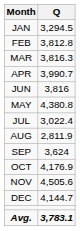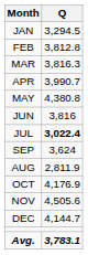 <table class="wikitable" style="text-align:center;">
 <tr>
 <th>Month</th>
 <th><strong>Q</strong></th>
 </tr>
 <tr>
 <td>JAN</td>
 <td>3,294.5</td>
 </tr>
 <tr>
 <td>FEB</td>
 <td>3,812.8</td>
 </tr>
 <tr>
 <td>MAR</td>
 <td>3,816.3</td>
 </tr>
 <tr>
 <td>APR</td>
 <td>3,990.7</td>
 </tr>
 <tr>
+<td>MAY</td>
+<td>4,380.8</td>
+</tr>
+<tr>
 <td>JUN</td>
 <td>3,816</td>
 </tr>
 <tr>
-<td>MAY</td>
-<td>4,380.8</td>
+<td>JUL</td>
+<td><strong>3,022.4</strong></td>
 </tr>
 <tr>
-<td>JUL</td>
-<td>3,022.4</td>
+<td>SEP</td>
+<td>3,624</td>
 </tr>
 <tr>
 <td>AUG</td>
 <td>2,811.9</td>
-</tr>
-<tr>
-<td>SEP</td>
-<td>3,624</td>
 </tr>
 <tr>
 <td>OCT</td>
 <td>4,176.9</td>
 </tr>
 <tr>
 <td>NOV</td>
 <td>4,505.6</td>
 </tr>
 <tr>
 <td>DEC</td>
 <td>4,144.7</td>
 </tr>
 <tr>
 <td colspan="2"></td>
 </tr>
 <tr>
 <td><strong><em>Avg.</em></strong></td>
 <td><strong><em>3,783.1</em></strong></td>
 </tr>
 </table>
